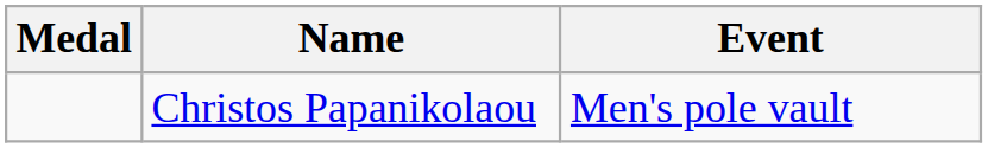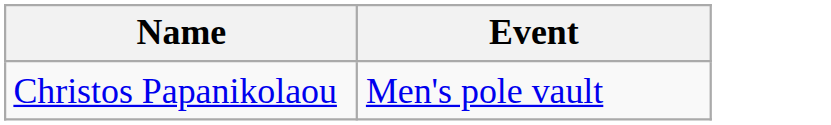 <table class="wikitable sortable" style="font-size:100%">
 <tr>
-<th>Medal</th>
 <th width=150>Name</th>
 <th width=150>Event</th>
 </tr>
 <tr>
-<td></td>
 <td><a href='#'>Christos Papanikolaou</a></td>
 <td><a href='#'>Men's pole vault</a></td>
 </tr>
 </table>
